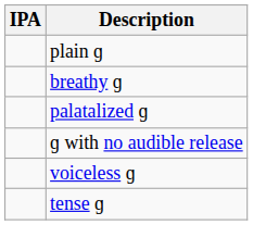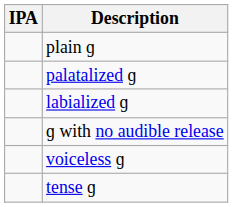 <table class="wikitable">
 <tr>
 <th>IPA</th>
 <th>Description</th>
 </tr>
 <tr>
 <td style="font-size:1.714em"></td>
 <td>plain ɡ</td>
 </tr>
 <tr>
 <td style="font-size:1.714em"></td>
-<td><a href='#'>breathy</a> ɡ</td>
+<td><a href='#'>palatalized</a> ɡ</td>
 </tr>
 <tr>
 <td style="font-size:1.714em"></td>
-<td><a href='#'>palatalized</a> ɡ</td>
+<td><a href='#'>labialized</a> ɡ</td>
 </tr>
 <tr>
 <td style="font-size:1.714em"></td>
 <td>ɡ with <a href='#'>no audible release</a></td>
 </tr>
 <tr>
 <td style="font-size:1.714em"></td>
 <td><span><a href='#'>voiceless</a> ɡ</span></td>
 </tr>
 <tr>
 <td style="font-size:1.714em"></td>
 <td><a href='#'>tense</a> ɡ</td>
 </tr>
 </table>
